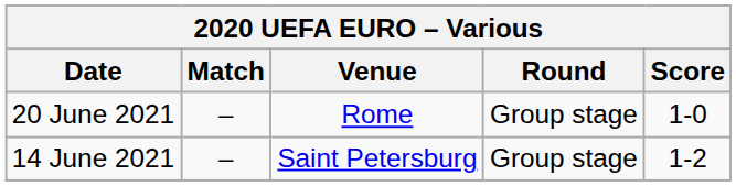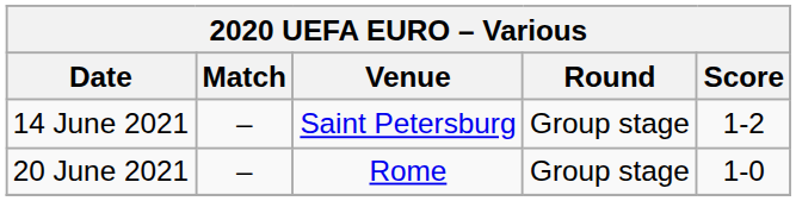 <table class="wikitable" style="margin:1em auto 1em auto; text-align:center; font-size:small;">
 <tr>
 <th colspan="5">2020 UEFA EURO – Various</th>
 </tr>
 <tr>
 <th>Date</th>
 <th>Match</th>
 <th>Venue</th>
 <th>Round</th>
 <th>Score</th>
 </tr>
 <tr>
+<td>14 June 2021</td>
+<td> – </td>
+<td><a href='#'>Saint Petersburg</a></td>
+<td>Group stage</td>
+<td>1-2</td>
+</tr>
+<tr>
 <td>20 June 2021</td>
 <td> – </td>
 <td><a href='#'>Rome</a></td>
 <td>Group stage</td>
 <td>1-0</td>
 </tr>
 <tr>
-<td>14 June 2021</td>
-<td> – </td>
-<td><a href='#'>Saint Petersburg</a></td>
-<td>Group stage</td>
-<td>1-2</td>
-</tr>
-<tr>
 </tr>
 </table>
